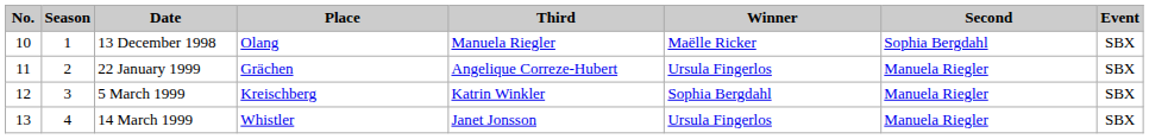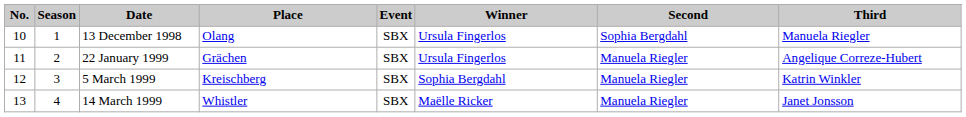 <table class="wikitable plainrowheaders" style="background:#fff; font-size:86%; border:grey solid 1px; border-collapse:collapse;">
 <tr style="background:#ccc; text-align:center;">
 <th scope="col" style="background:#ccc; width:25px;">No.</th>
 <th scope="col" style="background:#ccc; width:30px;">Season</th>
 <th scope="col" style="background:#ccc; width:120px;">Date</th>
 <th scope="col" style="background:#ccc; width:180px;">Place</th>
-<th scope="col" style="background:#ccc; width:185px;">Third</th>
+<th scope="col" style="background:#ccc; width:15px;">Event</th>
 <th scope="col" style="background:#ccc; width:185px;">Winner</th>
 <th scope="col" style="background:#ccc; width:185px;">Second</th>
-<th scope="col" style="background:#ccc; width:15px;">Event</th>
+<th scope="col" style="background:#ccc; width:185px;">Third</th>
 </tr>
 <tr>
 <td align=center>10</td>
 <td align=center>1</td>
 <td>13 December 1998</td>
 <td> <a href='#'>Olang</a></td>
+<td align=center>SBX</td>
+<td> <a href='#'>Ursula Fingerlos</a></td>
+<td> <a href='#'>Sophia Bergdahl</a></td>
 <td> <a href='#'>Manuela Riegler</a></td>
-<td> <a href='#'>Maëlle Ricker</a></td>
-<td> <a href='#'>Sophia Bergdahl</a></td>
-<td align=center>SBX</td>
 </tr>
 <tr>
 <td align=center>11</td>
 <td align=center>2</td>
 <td>22 January 1999</td>
 <td> <a href='#'>Grächen</a></td>
-<td> <a href='#'>Angelique Correze-Hubert</a></td>
+<td align=center>SBX</td>
 <td> <a href='#'>Ursula Fingerlos</a></td>
 <td> <a href='#'>Manuela Riegler</a></td>
-<td align=center>SBX</td>
+<td> <a href='#'>Angelique Correze-Hubert</a></td>
 </tr>
 <tr>
 <td align=center>12</td>
 <td align=center>3</td>
 <td>5 March 1999</td>
 <td> <a href='#'>Kreischberg</a></td>
-<td> <a href='#'>Katrin Winkler</a></td>
+<td align=center>SBX</td>
 <td> <a href='#'>Sophia Bergdahl</a></td>
 <td> <a href='#'>Manuela Riegler</a></td>
-<td align=center>SBX</td>
+<td> <a href='#'>Katrin Winkler</a></td>
 </tr>
 <tr>
 <td align=center>13</td>
 <td align=center>4</td>
 <td>14 March 1999</td>
 <td> <a href='#'>Whistler</a></td>
+<td align=center>SBX</td>
+<td> <a href='#'>Maëlle Ricker</a></td>
+<td> <a href='#'>Manuela Riegler</a></td>
 <td> <a href='#'>Janet Jonsson</a></td>
-<td> <a href='#'>Ursula Fingerlos</a></td>
-<td> <a href='#'>Manuela Riegler</a></td>
-<td align=center>SBX</td>
 </tr>
 </table>
